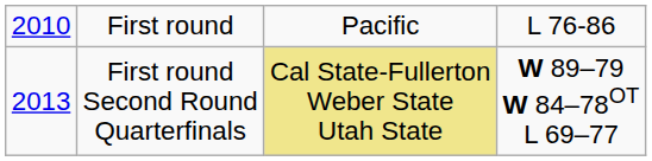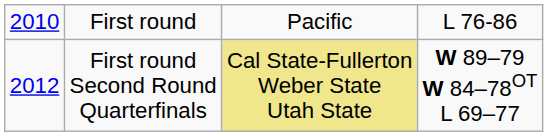 <table class="wikitable">
 <tr align="center">
 <td><a href='#'>2010</a></td>
 <td>First round</td>
 <td>Pacific</td>
 <td>L 76-86</td>
 </tr>
 <tr align="center">
-<td><a href='#'>2013</a></td>
+<td><a href='#'>2012</a></td>
 <td>First round<br>Second Round<br>Quarterfinals</td>
 <td style="background: khaki;">Cal State-Fullerton<br>Weber State<br>Utah State</td>
 <td><strong>W</strong> 89–79<br><strong>W</strong> 84–78<sup>OT</sup><br>L 69–77</td>
 </tr>
 </table>
